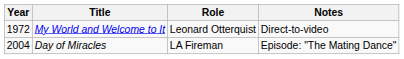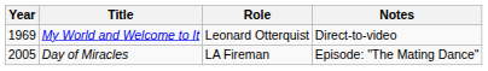 <table class="wikitable sortable plainrowheaders">
 <tr>
 <th scope="col">Year</th>
 <th scope="col">Title</th>
 <th scope="col">Role</th>
 <th scope="col" class="unsortable">Notes</th>
 </tr>
 <tr>
-<td>1972</td>
+<td>1969</td>
 <td><em><a href='#'>My World and Welcome to It</a></em></td>
 <td>Leonard Otterquist</td>
 <td>Direct-to-video</td>
 </tr>
 <tr>
-<td>2004</td>
+<td>2005</td>
 <td><em>Day of Miracles</em></td>
 <td>LA Fireman</td>
 <td>Episode: "The Mating Dance"</td>
 </tr>
 </table>
